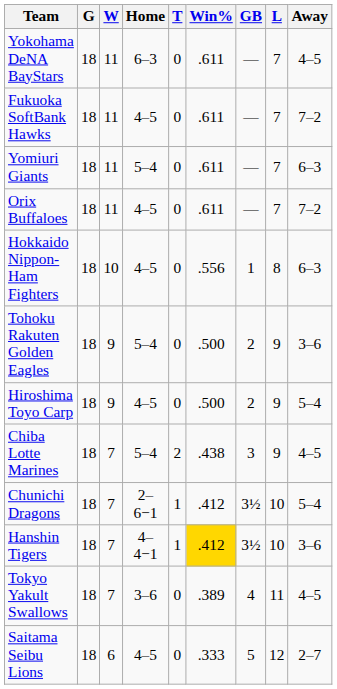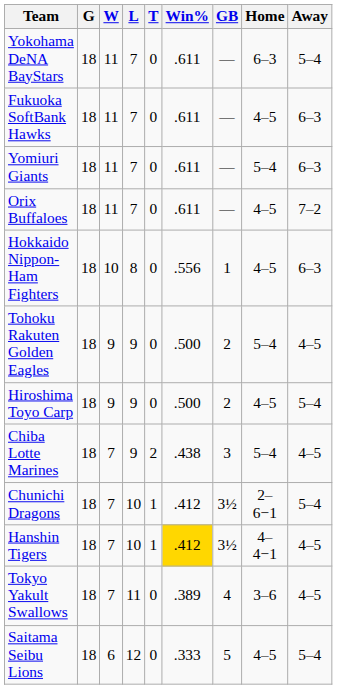 <table class="wikitable" width="50%" style="text-align:center;">
 <tr>
 <th width="33%">Team</th>
 <th width="6%">G</th>
 <th width="5%"><a href='#'>W</a></th>
-<th width="10%">Home</th>
+<th width="5%"><a href='#'>L</a></th>
 <th width="4%"><a href='#'>T</a></th>
 <th width="6%"><a href='#'>Win%</a></th>
 <th width="6%"><a href='#'>GB</a></th>
-<th width="5%"><a href='#'>L</a></th>
+<th width="10%">Home</th>
 <th width="10%">Away</th>
 </tr>
 <tr>
 <td style="text-align:left;"><a href='#'>Yokohama DeNA BayStars</a></td>
 <td>18</td>
 <td>11</td>
-<td>6–3</td>
+<td>7</td>
 <td>0</td>
 <td>.611</td>
 <td>—</td>
-<td>7</td>
-<td>4–5</td>
+<td>6–3</td>
+<td>5–4</td>
 </tr>
 <tr>
 <td style="text-align:left;"><a href='#'>Fukuoka SoftBank Hawks</a></td>
 <td>18</td>
 <td>11</td>
-<td>4–5</td>
+<td>7</td>
 <td>0</td>
 <td>.611</td>
 <td>—</td>
-<td>7</td>
-<td>7–2</td>
+<td>4–5</td>
+<td>6–3</td>
 </tr>
 <tr>
 <td style="text-align:left;"><a href='#'>Yomiuri Giants</a></td>
 <td>18</td>
 <td>11</td>
-<td>5–4</td>
+<td>7</td>
 <td>0</td>
 <td>.611</td>
 <td>—</td>
-<td>7</td>
+<td>5–4</td>
 <td>6–3</td>
 </tr>
 <tr>
 <td style="text-align:left;"><a href='#'>Orix Buffaloes</a></td>
 <td>18</td>
 <td>11</td>
-<td>4–5</td>
+<td>7</td>
 <td>0</td>
 <td>.611</td>
 <td>—</td>
-<td>7</td>
+<td>4–5</td>
 <td>7–2</td>
 </tr>
 <tr>
 <td style="text-align:left;"><a href='#'>Hokkaido Nippon-Ham Fighters</a></td>
 <td>18</td>
 <td>10</td>
-<td>4–5</td>
+<td>8</td>
 <td>0</td>
 <td>.556</td>
 <td>1</td>
-<td>8</td>
+<td>4–5</td>
 <td>6–3</td>
 </tr>
 <tr>
 <td style="text-align:left;"><a href='#'>Tohoku Rakuten Golden Eagles</a></td>
 <td>18</td>
 <td>9</td>
-<td>5–4</td>
+<td>9</td>
 <td>0</td>
 <td>.500</td>
 <td>2</td>
-<td>9</td>
-<td>3–6</td>
+<td>5–4</td>
+<td>4–5</td>
 </tr>
 <tr>
 <td style="text-align:left;"><a href='#'>Hiroshima Toyo Carp</a></td>
 <td>18</td>
 <td>9</td>
-<td>4–5</td>
+<td>9</td>
 <td>0</td>
 <td>.500</td>
 <td>2</td>
-<td>9</td>
+<td>4–5</td>
 <td>5–4</td>
 </tr>
 <tr>
 <td style="text-align:left;"><a href='#'>Chiba Lotte Marines</a></td>
 <td>18</td>
 <td>7</td>
-<td>5–4</td>
+<td>9</td>
 <td>2</td>
 <td>.438</td>
 <td>3</td>
-<td>9</td>
+<td>5–4</td>
 <td>4–5</td>
 </tr>
 <tr>
 <td style="text-align:left;"><a href='#'>Chunichi Dragons</a></td>
 <td>18</td>
 <td>7</td>
-<td>2–6−1</td>
+<td>10</td>
 <td>1</td>
 <td>.412</td>
 <td>3½</td>
-<td>10</td>
+<td>2–6−1</td>
 <td>5–4</td>
 </tr>
 <tr>
 <td style="text-align:left;"><a href='#'>Hanshin Tigers</a></td>
 <td>18</td>
 <td>7</td>
-<td>4–4−1</td>
+<td>10</td>
 <td>1</td>
 <td style="background: gold;">.412</td>
 <td>3½</td>
-<td>10</td>
-<td>3–6</td>
+<td>4–4−1</td>
+<td>4–5</td>
 </tr>
 <tr>
 <td style="text-align:left;"><a href='#'>Tokyo Yakult Swallows</a></td>
 <td>18</td>
 <td>7</td>
-<td>3–6</td>
+<td>11</td>
 <td>0</td>
 <td>.389</td>
 <td>4</td>
-<td>11</td>
+<td>3–6</td>
 <td>4–5</td>
 </tr>
 <tr>
 <td style="text-align:left;"><a href='#'>Saitama Seibu Lions</a></td>
 <td>18</td>
 <td>6</td>
-<td>4–5</td>
+<td>12</td>
 <td>0</td>
 <td>.333</td>
 <td>5</td>
-<td>12</td>
-<td>2–7</td>
+<td>4–5</td>
+<td>5–4</td>
 </tr>
 </table>
